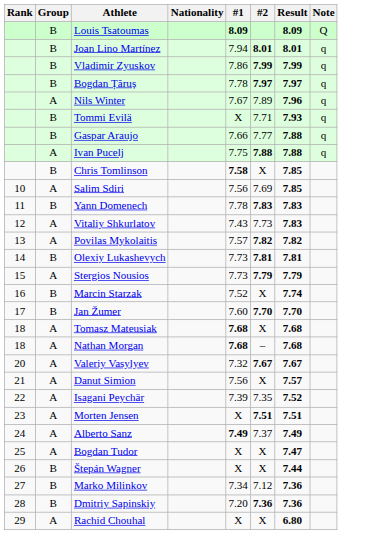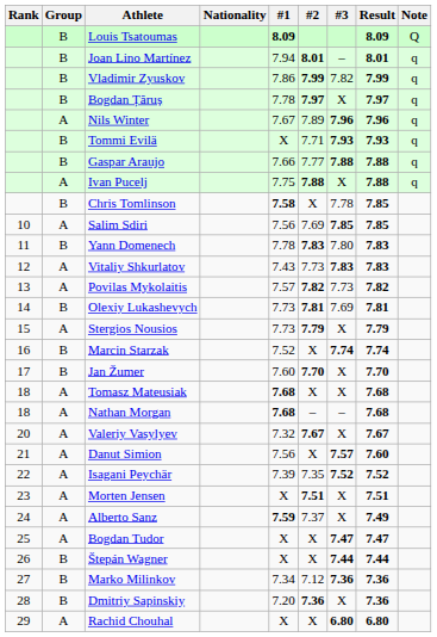 <table class="wikitable sortable" style="text-align:center">
 <tr>
 <th>Rank</th>
 <th>Group</th>
 <th>Athlete</th>
 <th>Nationality</th>
 <th>#1</th>
 <th>#2</th>
+<th>#3</th>
 <th>Result</th>
 <th>Note</th>
 </tr>
 <tr bgcolor=ccffcc>
 <td></td>
 <td>B</td>
 <td align=left><a href='#'>Louis Tsatoumas</a></td>
 <td align=left></td>
 <td><strong>8.09</strong></td>
+<td></td>
 <td></td>
 <td><strong>8.09</strong></td>
 <td>Q</td>
 </tr>
 <tr bgcolor=ddffdd>
 <td></td>
 <td>B</td>
 <td align=left><a href='#'>Joan Lino Martínez</a></td>
 <td align=left></td>
 <td>7.94</td>
 <td><strong>8.01</strong></td>
+<td>–</td>
 <td><strong>8.01</strong></td>
 <td>q</td>
 </tr>
 <tr bgcolor=ddffdd>
 <td></td>
 <td>B</td>
 <td align=left><a href='#'>Vladimir Zyuskov</a></td>
 <td align=left></td>
 <td>7.86</td>
 <td><strong>7.99</strong></td>
+<td>7.82</td>
 <td><strong>7.99</strong></td>
 <td>q</td>
 </tr>
 <tr bgcolor=ddffdd>
 <td></td>
 <td>B</td>
 <td align=left><a href='#'>Bogdan Țăruș</a></td>
 <td align=left></td>
 <td>7.78</td>
 <td><strong>7.97</strong></td>
+<td>X</td>
 <td><strong>7.97</strong></td>
 <td>q</td>
 </tr>
 <tr bgcolor=ddffdd>
 <td></td>
 <td>A</td>
 <td align=left><a href='#'>Nils Winter</a></td>
 <td align=left></td>
 <td>7.67</td>
 <td>7.89</td>
 <td><strong>7.96</strong></td>
+<td><strong>7.96</strong></td>
 <td>q</td>
 </tr>
 <tr bgcolor=ddffdd>
 <td></td>
 <td>B</td>
 <td align=left><a href='#'>Tommi Evilä</a></td>
 <td align=left></td>
 <td>X</td>
 <td>7.71</td>
+<td><strong>7.93</strong></td>
 <td><strong>7.93</strong></td>
 <td>q</td>
 </tr>
 <tr bgcolor=ddffdd>
 <td></td>
 <td>B</td>
 <td align=left><a href='#'>Gaspar Araujo</a></td>
 <td align=left></td>
 <td>7.66</td>
 <td>7.77</td>
 <td><strong>7.88</strong></td>
+<td><strong>7.88</strong></td>
 <td>q</td>
 </tr>
 <tr bgcolor=ddffdd>
 <td></td>
 <td>A</td>
 <td align=left><a href='#'>Ivan Pucelj</a></td>
 <td align=left></td>
 <td>7.75</td>
 <td><strong>7.88</strong></td>
+<td>X</td>
 <td><strong>7.88</strong></td>
 <td>q</td>
 </tr>
 <tr>
 <td></td>
 <td>B</td>
 <td align=left><a href='#'>Chris Tomlinson</a></td>
 <td align=left></td>
 <td><strong>7.58</strong></td>
 <td>X</td>
+<td>7.78</td>
 <td><strong>7.85</strong></td>
 <td></td>
 </tr>
 <tr>
 <td>10</td>
 <td>A</td>
 <td align=left><a href='#'>Salim Sdiri</a></td>
 <td align=left></td>
 <td>7.56</td>
 <td>7.69</td>
 <td><strong>7.85</strong></td>
+<td><strong>7.85</strong></td>
 <td></td>
 </tr>
 <tr>
 <td>11</td>
 <td>B</td>
 <td align=left><a href='#'>Yann Domenech</a></td>
 <td align=left></td>
 <td>7.78</td>
 <td><strong>7.83</strong></td>
+<td>7.80</td>
 <td><strong>7.83</strong></td>
 <td></td>
 </tr>
 <tr>
 <td>12</td>
 <td>A</td>
 <td align=left><a href='#'>Vitaliy Shkurlatov</a></td>
 <td align=left></td>
 <td>7.43</td>
 <td>7.73</td>
 <td><strong>7.83</strong></td>
+<td><strong>7.83</strong></td>
 <td></td>
 </tr>
 <tr>
 <td>13</td>
 <td>A</td>
 <td align=left><a href='#'>Povilas Mykolaitis</a></td>
 <td align=left></td>
 <td>7.57</td>
 <td><strong>7.82</strong></td>
+<td>7.73</td>
 <td><strong>7.82</strong></td>
 <td></td>
 </tr>
 <tr>
 <td>14</td>
 <td>B</td>
 <td align=left><a href='#'>Olexiy Lukashevych</a></td>
 <td align=left></td>
 <td>7.73</td>
 <td><strong>7.81</strong></td>
+<td>7.69</td>
 <td><strong>7.81</strong></td>
 <td></td>
 </tr>
 <tr>
 <td>15</td>
 <td>A</td>
 <td align=left><a href='#'>Stergios Nousios</a></td>
 <td align=left></td>
 <td>7.73</td>
 <td><strong>7.79</strong></td>
+<td>X</td>
 <td><strong>7.79</strong></td>
 <td></td>
 </tr>
 <tr>
 <td>16</td>
 <td>B</td>
 <td align=left><a href='#'>Marcin Starzak</a></td>
 <td align=left></td>
 <td>7.52</td>
 <td>X</td>
 <td><strong>7.74</strong></td>
+<td><strong>7.74</strong></td>
 <td></td>
 </tr>
 <tr>
 <td>17</td>
 <td>B</td>
 <td align=left><a href='#'>Jan Žumer</a></td>
 <td align=left></td>
 <td>7.60</td>
 <td><strong>7.70</strong></td>
+<td>X</td>
 <td><strong>7.70</strong></td>
 <td></td>
 </tr>
 <tr>
 <td>18</td>
 <td>A</td>
 <td align=left><a href='#'>Tomasz Mateusiak</a></td>
 <td align=left></td>
 <td><strong>7.68</strong></td>
+<td>X</td>
 <td>X</td>
 <td><strong>7.68</strong></td>
 <td></td>
 </tr>
 <tr>
 <td>18</td>
 <td>A</td>
 <td align=left><a href='#'>Nathan Morgan</a></td>
 <td align=left></td>
 <td><strong>7.68</strong></td>
 <td>–</td>
+<td>–</td>
 <td><strong>7.68</strong></td>
 <td></td>
 </tr>
 <tr>
 <td>20</td>
 <td>A</td>
 <td align=left><a href='#'>Valeriy Vasylyev</a></td>
 <td align=left></td>
 <td>7.32</td>
 <td><strong>7.67</strong></td>
+<td>X</td>
 <td><strong>7.67</strong></td>
 <td></td>
 </tr>
 <tr>
 <td>21</td>
 <td>A</td>
 <td align=left><a href='#'>Danut Simion</a></td>
 <td align=left></td>
 <td>7.56</td>
 <td>X</td>
 <td><strong>7.57</strong></td>
+<td><strong>7.60</strong></td>
 <td></td>
 </tr>
 <tr>
 <td>22</td>
 <td>A</td>
 <td align=left><a href='#'>Isagani Peychär</a></td>
 <td align=left></td>
 <td>7.39</td>
 <td>7.35</td>
 <td><strong>7.52</strong></td>
+<td><strong>7.52</strong></td>
 <td></td>
 </tr>
 <tr>
 <td>23</td>
 <td>A</td>
 <td align=left><a href='#'>Morten Jensen</a></td>
 <td align=left></td>
 <td>X</td>
 <td><strong>7.51</strong></td>
+<td>X</td>
 <td><strong>7.51</strong></td>
 <td></td>
 </tr>
 <tr>
 <td>24</td>
 <td>A</td>
 <td align=left><a href='#'>Alberto Sanz</a></td>
 <td align=left></td>
-<td><strong>7.49</strong></td>
+<td><strong>7.59</strong></td>
 <td>7.37</td>
+<td>X</td>
 <td><strong>7.49</strong></td>
 <td></td>
 </tr>
 <tr>
 <td>25</td>
 <td>A</td>
 <td align=left><a href='#'>Bogdan Tudor</a></td>
 <td align=left></td>
 <td>X</td>
 <td>X</td>
 <td><strong>7.47</strong></td>
+<td><strong>7.47</strong></td>
 <td></td>
 </tr>
 <tr>
 <td>26</td>
 <td>B</td>
 <td align=left><a href='#'>Štepán Wagner</a></td>
 <td align=left></td>
 <td>X</td>
 <td>X</td>
+<td><strong>7.44</strong></td>
 <td><strong>7.44</strong></td>
 <td></td>
 </tr>
 <tr>
 <td>27</td>
 <td>B</td>
 <td align=left><a href='#'>Marko Milinkov</a></td>
 <td align=left></td>
 <td>7.34</td>
 <td>7.12</td>
 <td><strong>7.36</strong></td>
+<td><strong>7.36</strong></td>
 <td></td>
 </tr>
 <tr>
 <td>28</td>
 <td>B</td>
 <td align=left><a href='#'>Dmitriy Sapinskiy</a></td>
 <td align=left></td>
 <td>7.20</td>
 <td><strong>7.36</strong></td>
+<td>X</td>
 <td><strong>7.36</strong></td>
 <td></td>
 </tr>
 <tr>
 <td>29</td>
 <td>A</td>
 <td align=left><a href='#'>Rachid Chouhal</a></td>
 <td align=left></td>
 <td>X</td>
 <td>X</td>
 <td><strong>6.80</strong></td>
+<td><strong>6.80</strong></td>
 <td></td>
 </tr>
 </table>
